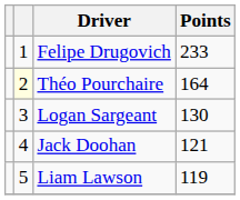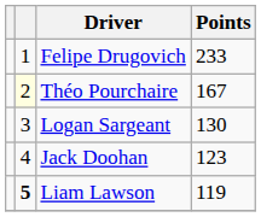 <table class="wikitable" style="font-size: 85%;">
 <tr>
 <th></th>
 <th></th>
 <th>Driver</th>
 <th>Points</th>
 </tr>
 <tr>
 <td align="left"></td>
 <td align="center">1</td>
 <td> <a href='#'>Felipe Drugovich</a></td>
 <td>233</td>
 </tr>
 <tr>
 <td align="left"></td>
 <td align="center" style="background: lightyellow;">2</td>
 <td> <a href='#'>Théo Pourchaire</a></td>
-<td>164</td>
+<td>167</td>
 </tr>
 <tr>
 <td align="left"></td>
 <td align="center">3</td>
 <td> <a href='#'>Logan Sargeant</a></td>
 <td>130</td>
 </tr>
 <tr>
 <td align="left"></td>
 <td align="center">4</td>
 <td> <a href='#'>Jack Doohan</a></td>
-<td>121</td>
+<td>123</td>
 </tr>
 <tr>
 <td align="left"></td>
-<td align="center">5</td>
+<td align="center"><strong>5</strong></td>
 <td> <a href='#'>Liam Lawson</a></td>
 <td>119</td>
 </tr>
 <tr>
 </tr>
 </table>
